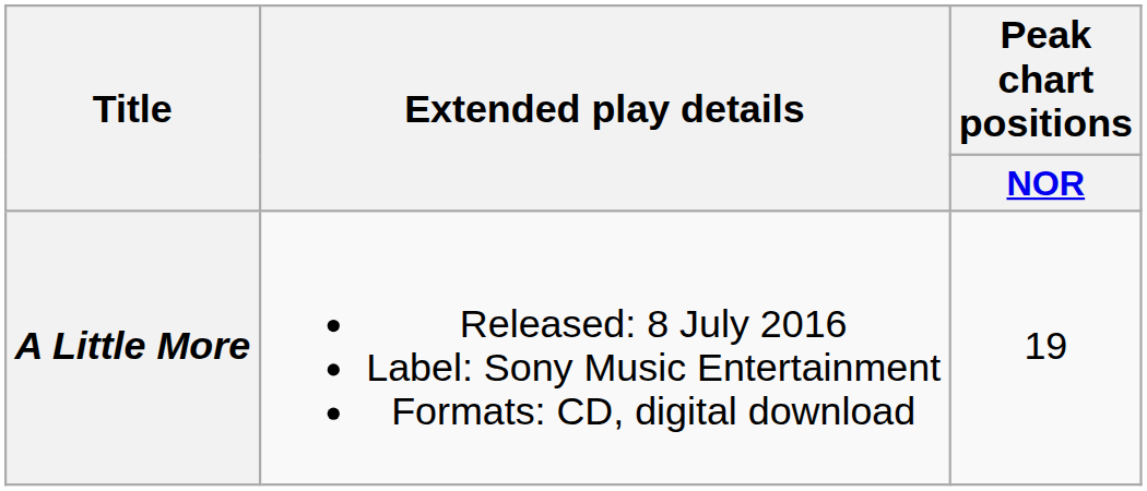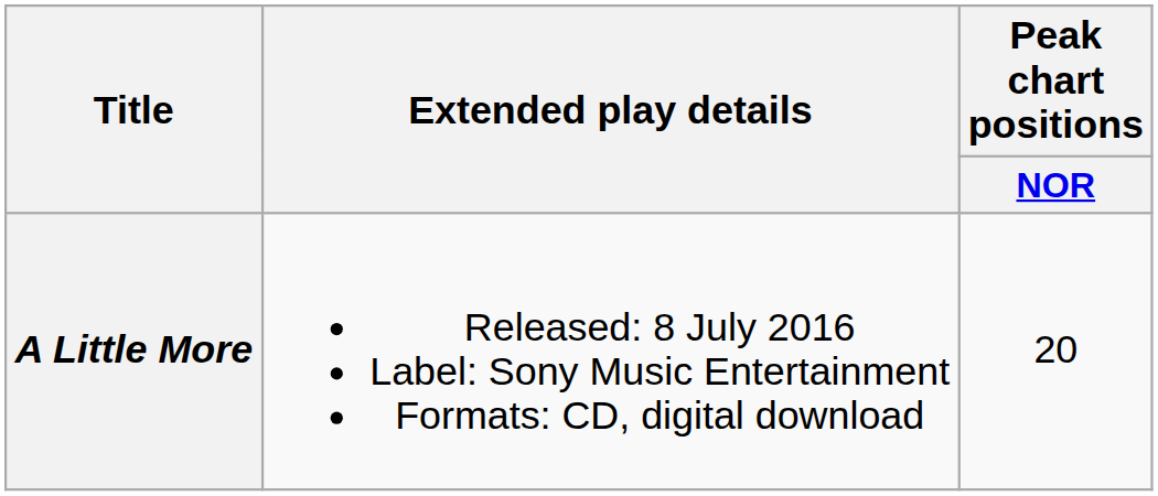 <table class="wikitable plainrowheaders" style="text-align:center;" border="1">
 <tr>
 <th scope="col" rowspan="2">Title</th>
 <th scope="col" rowspan="2">Extended play details</th>
 <th scope="col" colspan="1">Peak chart positions</th>
 </tr>
 <tr>
 <th scope="col" style="width:3em;font-size:90%;"><a href='#'>NOR</a><br></th>
 </tr>
 <tr>
 <th scope="row"><em>A Little More</em></th>
 <td><br><ul><li>Released: 8 July 2016</li><li>Label: Sony Music Entertainment</li><li>Formats: CD, digital download</li></ul></td>
-<td>19</td>
+<td>20</td>
 </tr>
 </table>
